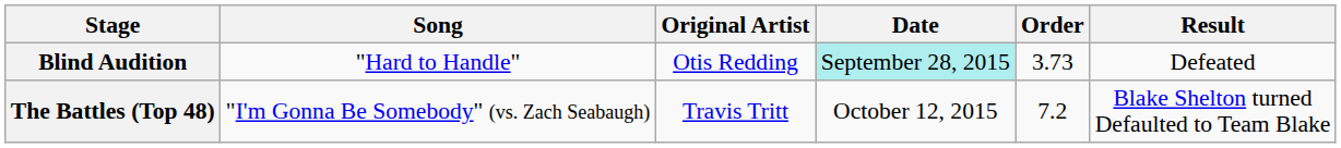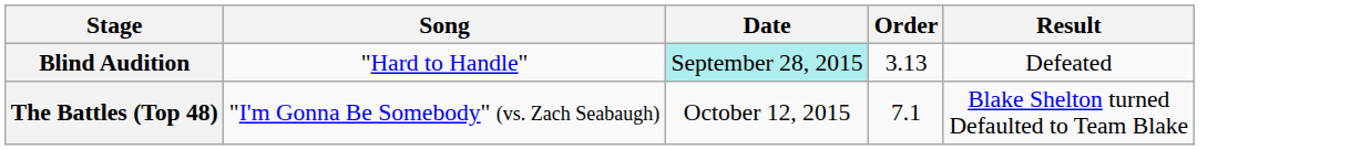 <table class="wikitable" style="text-align:center; font-size:90%; line-height:16px;">
 <tr>
 <th scope="col">Stage</th>
 <th scope="col">Song</th>
-<th scope="col">Original Artist</th>
 <th scope="col">Date</th>
 <th scope="col">Order</th>
 <th scope="col">Result</th>
 </tr>
 <tr>
 <th scope="row">Blind Audition</th>
 <td>"<a href='#'>Hard to Handle</a>"</td>
-<td><a href='#'>Otis Redding</a></td>
 <td style="background: paleturquoise;">September 28, 2015</td>
-<td>3.73</td>
+<td>3.13</td>
 <td>Defeated</td>
 </tr>
 <tr>
 <th scope="row">The Battles (Top 48)</th>
 <td>"<a href='#'>I'm Gonna Be Somebody</a>" <small>(vs. Zach Seabaugh)</small></td>
-<td><a href='#'>Travis Tritt</a></td>
 <td>October 12, 2015</td>
-<td>7.2</td>
+<td>7.1</td>
 <td><a href='#'>Blake Shelton</a> turned<br>Defaulted to Team Blake</td>
 </tr>
 </table>
